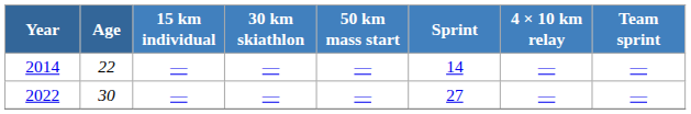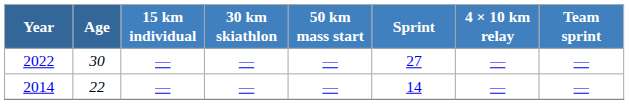 <table class="wikitable" style="font-size:95%; text-align:center; border:grey solid 1px; border-collapse:collapse; background:#ffffff;">
 <tr>
 <th style="background-color:#369; color:white; width:60px;"> Year </th>
 <th style="background-color:#369; color:white; width:40px;"> Age </th>
 <th style="background-color:#4180be; color:white; width:75px;"> 15 km <br> individual </th>
 <th style="background-color:#4180be; color:white; width:75px;"> 30 km <br> skiathlon </th>
 <th style="background-color:#4180be; color:white; width:75px;"> 50 km <br> mass start </th>
 <th style="background-color:#4180be; color:white; width:75px;"> Sprint </th>
 <th style="background-color:#4180be; color:white; width:75px;"> 4 × 10 km <br> relay </th>
 <th style="background-color:#4180be; color:white; width:75px;"> Team <br> sprint </th>
 </tr>
 <tr>
+<td><a href='#'>2022</a></td>
+<td><em>30</em></td>
+<td><a href='#'>—</a></td>
+<td><a href='#'>—</a></td>
+<td><a href='#'>—</a></td>
+<td><a href='#'>27</a></td>
+<td><a href='#'>—</a></td>
+<td><a href='#'>—</a></td>
+</tr>
+<tr>
 <td><a href='#'>2014</a></td>
 <td><em>22</em></td>
 <td><a href='#'>—</a></td>
 <td><a href='#'>—</a></td>
 <td><a href='#'>—</a></td>
 <td><a href='#'>14</a></td>
 <td><a href='#'>—</a></td>
 <td><a href='#'>—</a></td>
 </tr>
 <tr>
-<td><a href='#'>2022</a></td>
-<td><em>30</em></td>
-<td><a href='#'>—</a></td>
-<td><a href='#'>—</a></td>
-<td><a href='#'>—</a></td>
-<td><a href='#'>27</a></td>
-<td><a href='#'>—</a></td>
-<td><a href='#'>—</a></td>
-</tr>
-<tr>
 </tr>
 </table>
